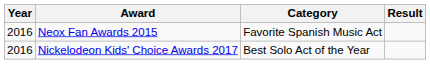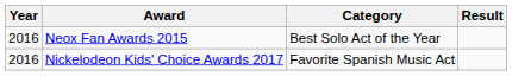 <table class="wikitable">
 <tr>
 <th>Year</th>
 <th>Award</th>
 <th>Category</th>
 <th>Result</th>
 </tr>
 <tr>
 <td align="center" rowspan="1">2016</td>
 <td><a href='#'>Neox Fan Awards 2015</a></td>
-<td>Favorite Spanish Music Act</td>
+<td>Best Solo Act of the Year</td>
 <td></td>
 </tr>
 <tr>
 <td align="center" rowspan="1">2016</td>
 <td><a href='#'>Nickelodeon Kids' Choice Awards 2017</a></td>
-<td>Best Solo Act of the Year</td>
+<td>Favorite Spanish Music Act</td>
 <td></td>
 </tr>
 </table>
